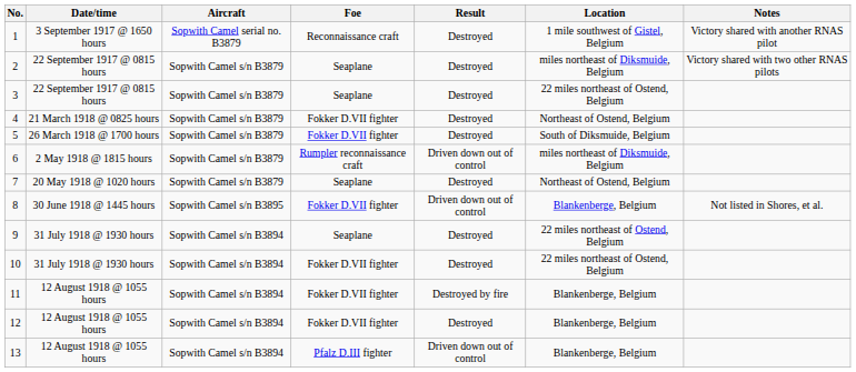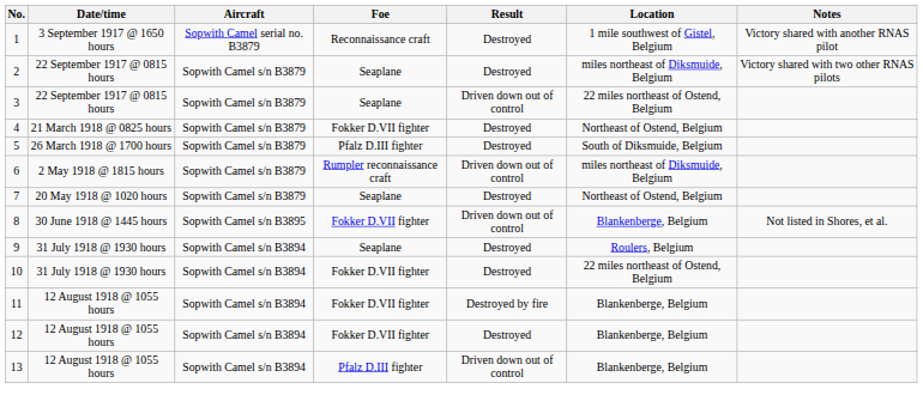 <table class="wikitable">
 <tr>
 <th>No.</th>
 <th>Date/time</th>
 <th>Aircraft</th>
 <th>Foe</th>
 <th>Result</th>
 <th>Location</th>
 <th>Notes</th>
 </tr>
 <tr>
 <td align="center">1</td>
 <td align="center">3 September 1917 @ 1650 hours</td>
 <td align="center"><a href='#'>Sopwith Camel</a> serial no. B3879</td>
 <td align="center">Reconnaissance craft</td>
 <td align="center">Destroyed</td>
 <td align="center">1 mile southwest of <a href='#'>Gistel</a>, Belgium</td>
 <td align="center">Victory shared with another RNAS pilot</td>
 </tr>
 <tr>
 <td align="center">2</td>
 <td align="center">22 September 1917 @ 0815 hours</td>
 <td align="center">Sopwith Camel s/n B3879</td>
 <td align="center">Seaplane</td>
 <td align="center">Destroyed</td>
 <td align="center"> miles northeast of <a href='#'>Diksmuide</a>, Belgium</td>
 <td align="center">Victory shared with two other RNAS pilots</td>
 </tr>
 <tr>
 <td align="center">3</td>
 <td align="center">22 September 1917 @ 0815 hours</td>
 <td align="center">Sopwith Camel s/n B3879</td>
 <td align="center">Seaplane</td>
-<td align="center">Destroyed</td>
+<td align="center">Driven down out of control</td>
 <td align="center">22 miles northeast of Ostend, Belgium</td>
 <td align="center"></td>
 </tr>
 <tr>
 <td align="center">4</td>
 <td align="center">21 March 1918 @ 0825 hours</td>
 <td align="center">Sopwith Camel s/n B3879</td>
 <td align="center">Fokker D.VII fighter</td>
 <td align="center">Destroyed</td>
 <td align="center">Northeast of Ostend, Belgium</td>
 <td align="center"></td>
 </tr>
 <tr>
 <td align="center">5</td>
 <td align="center">26 March 1918 @ 1700 hours</td>
 <td align="center">Sopwith Camel s/n B3879</td>
-<td align="center"><a href='#'>Fokker D.VII</a> fighter</td>
+<td align="center">Pfalz D.III fighter</td>
 <td align="center">Destroyed</td>
 <td align="center">South of Diksmuide, Belgium</td>
 <td align="center"></td>
 </tr>
 <tr>
 <td align="center">6</td>
 <td align="center">2 May 1918 @ 1815 hours</td>
 <td align="center">Sopwith Camel s/n B3879</td>
 <td align="center"><a href='#'>Rumpler</a> reconnaissance craft</td>
 <td align="center">Driven down out of control</td>
 <td align="center"> miles northeast of <a href='#'>Diksmuide</a>, Belgium</td>
 <td align="center"></td>
 </tr>
 <tr>
 <td align="center">7</td>
 <td align="center">20 May 1918 @ 1020 hours</td>
 <td align="center">Sopwith Camel s/n B3879</td>
 <td align="center">Seaplane</td>
 <td align="center">Destroyed</td>
 <td align="center">Northeast of Ostend, Belgium</td>
 <td align="center"></td>
 </tr>
 <tr>
 <td align="center">8</td>
 <td align="center">30 June 1918 @ 1445 hours</td>
 <td align="center">Sopwith Camel s/n B3895</td>
 <td align="center"><a href='#'>Fokker D.VII</a> fighter</td>
 <td align="center">Driven down out of control</td>
 <td align="center"><a href='#'>Blankenberge</a>, Belgium</td>
 <td align="center">Not listed in Shores, et al.</td>
 </tr>
 <tr>
 <td align="center">9</td>
 <td align="center">31 July 1918 @ 1930 hours</td>
 <td align="center">Sopwith Camel s/n B3894</td>
 <td align="center">Seaplane</td>
 <td align="center">Destroyed</td>
-<td align="center">22 miles northeast of <a href='#'>Ostend</a>, Belgium</td>
+<td align="center"><a href='#'>Roulers</a>, Belgium</td>
 <td align="center"></td>
 </tr>
 <tr>
 <td align="center">10</td>
 <td align="center">31 July 1918 @ 1930 hours</td>
 <td align="center">Sopwith Camel s/n B3894</td>
 <td align="center">Fokker D.VII fighter</td>
 <td align="center">Destroyed</td>
 <td align="center">22 miles northeast of Ostend, Belgium</td>
 <td align="center"></td>
 </tr>
 <tr>
 <td align="center">11</td>
 <td align="center">12 August 1918 @ 1055 hours</td>
 <td align="center">Sopwith Camel s/n B3894</td>
 <td align="center">Fokker D.VII fighter</td>
 <td align="center">Destroyed by fire</td>
 <td align="center">Blankenberge, Belgium</td>
 <td align="center"></td>
 </tr>
 <tr>
 <td align="center">12</td>
 <td align="center">12 August 1918 @ 1055 hours</td>
 <td align="center">Sopwith Camel s/n B3894</td>
 <td align="center">Fokker D.VII fighter</td>
 <td align="center">Destroyed</td>
 <td align="center">Blankenberge, Belgium</td>
 <td align="center"></td>
 </tr>
 <tr>
 <td align="center">13</td>
 <td align="center">12 August 1918 @ 1055 hours</td>
 <td align="center">Sopwith Camel s/n B3894</td>
 <td align="center"><a href='#'>Pfalz D.III</a> fighter</td>
 <td align="center">Driven down out of control</td>
 <td align="center">Blankenberge, Belgium</td>
 <td align="center"></td>
 </tr>
 </table>
